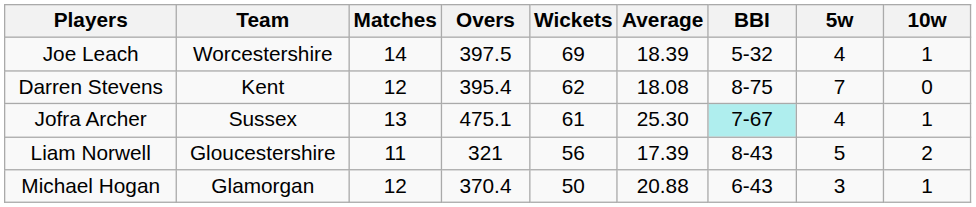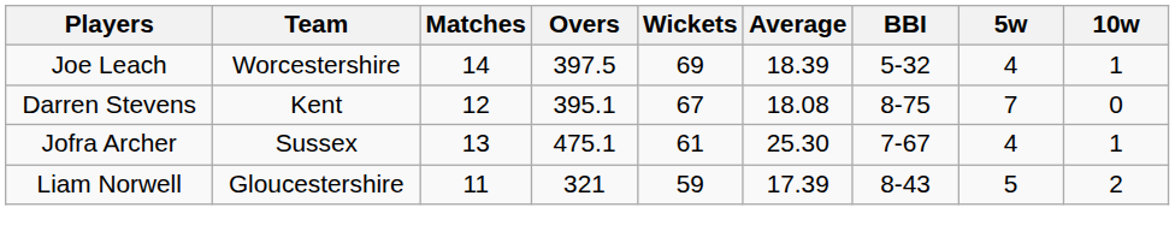 <table class="wikitable" style="text-align:center;">
 <tr>
 <th width=125>Players</th>
 <th width=125>Team</th>
 <th width=60>Matches</th>
 <th width=60>Overs</th>
 <th width=60>Wickets</th>
 <th width=60>Average</th>
 <th width=60>BBI</th>
 <th width=60>5w</th>
 <th width=60>10w</th>
 </tr>
 <tr>
 <td>Joe Leach</td>
 <td>Worcestershire</td>
 <td>14</td>
 <td>397.5</td>
 <td>69</td>
 <td>18.39</td>
 <td>5-32</td>
 <td>4</td>
 <td>1</td>
 </tr>
 <tr>
 <td>Darren Stevens</td>
 <td>Kent</td>
 <td>12</td>
-<td>395.4</td>
-<td>62</td>
+<td>395.1</td>
+<td>67</td>
 <td>18.08</td>
 <td>8-75</td>
 <td>7</td>
 <td>0</td>
 </tr>
 <tr>
 <td>Jofra Archer</td>
 <td>Sussex</td>
 <td>13</td>
 <td>475.1</td>
 <td>61</td>
 <td>25.30</td>
-<td style="background: paleturquoise;">7-67</td>
+<td>7-67</td>
 <td>4</td>
 <td>1</td>
 </tr>
 <tr>
 <td>Liam Norwell</td>
 <td>Gloucestershire</td>
 <td>11</td>
 <td>321</td>
-<td>56</td>
+<td>59</td>
 <td>17.39</td>
 <td>8-43</td>
 <td>5</td>
 <td>2</td>
 </tr>
-<tr>
-<td>Michael Hogan</td>
-<td>Glamorgan</td>
-<td>12</td>
-<td>370.4</td>
-<td>50</td>
-<td>20.88</td>
-<td>6-43</td>
-<td>3</td>
-<td>1</td>
-</tr>
 </table>
